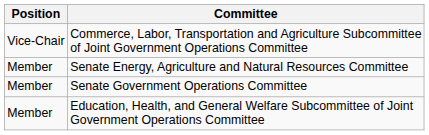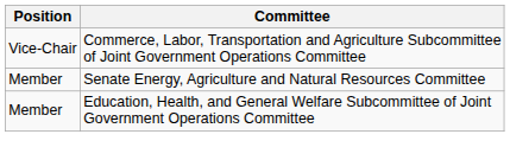 <table class="wikitable">
 <tr>
 <th>Position</th>
 <th>Committee</th>
 </tr>
 <tr>
 <td>Vice-Chair</td>
 <td>Commerce, Labor, Transportation and Agriculture Subcommittee<br>of Joint Government Operations Committee</td>
 </tr>
 <tr>
 <td>Member</td>
 <td>Senate Energy, Agriculture and Natural Resources Committee</td>
 </tr>
 <tr>
 <td>Member</td>
-<td>Senate Government Operations Committee</td>
-</tr>
-<tr>
-<td>Member</td>
 <td>Education, Health, and General Welfare Subcommittee of Joint<br>Government Operations Committee</td>
 </tr>
 </table>
